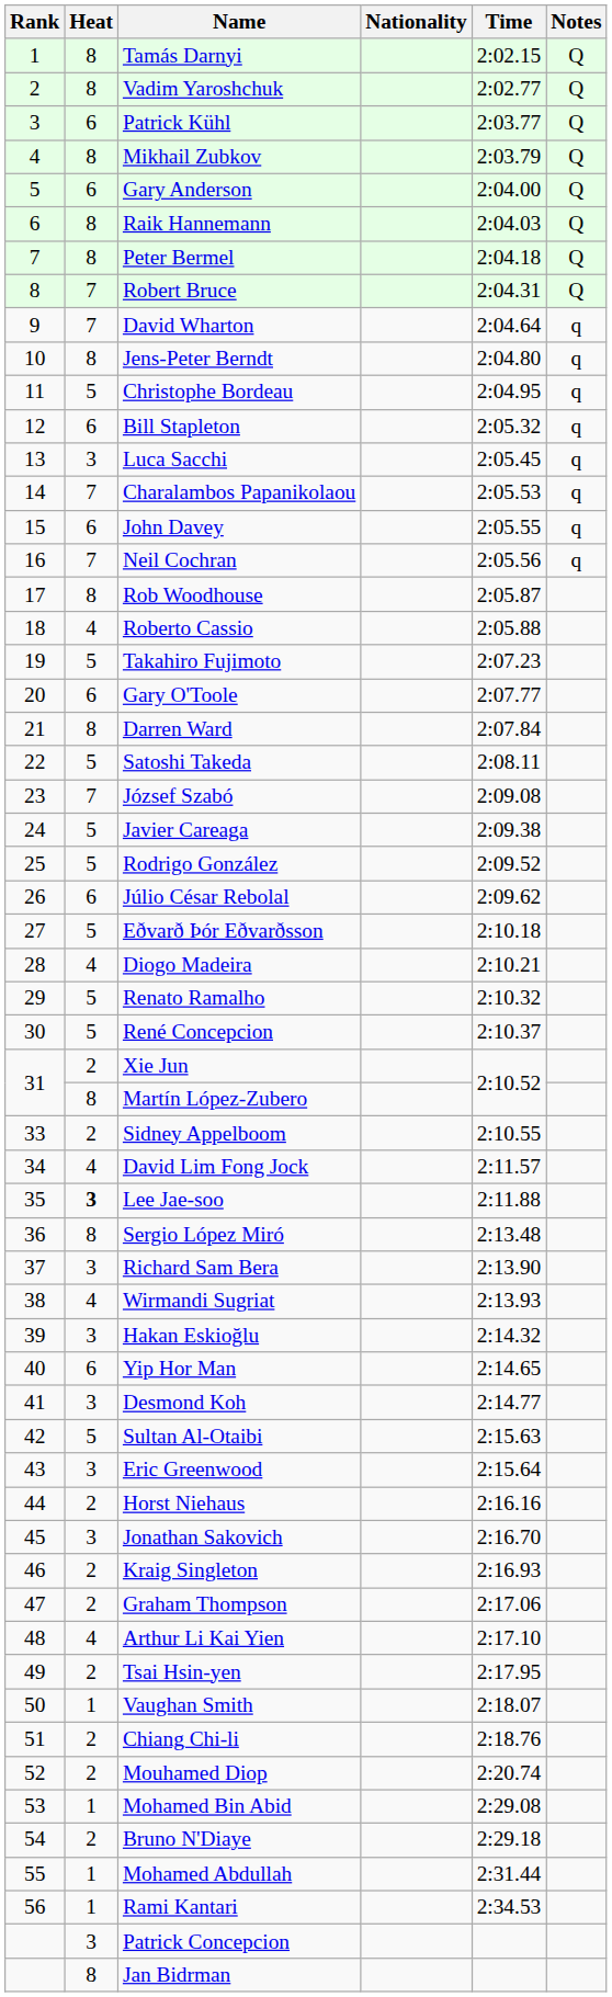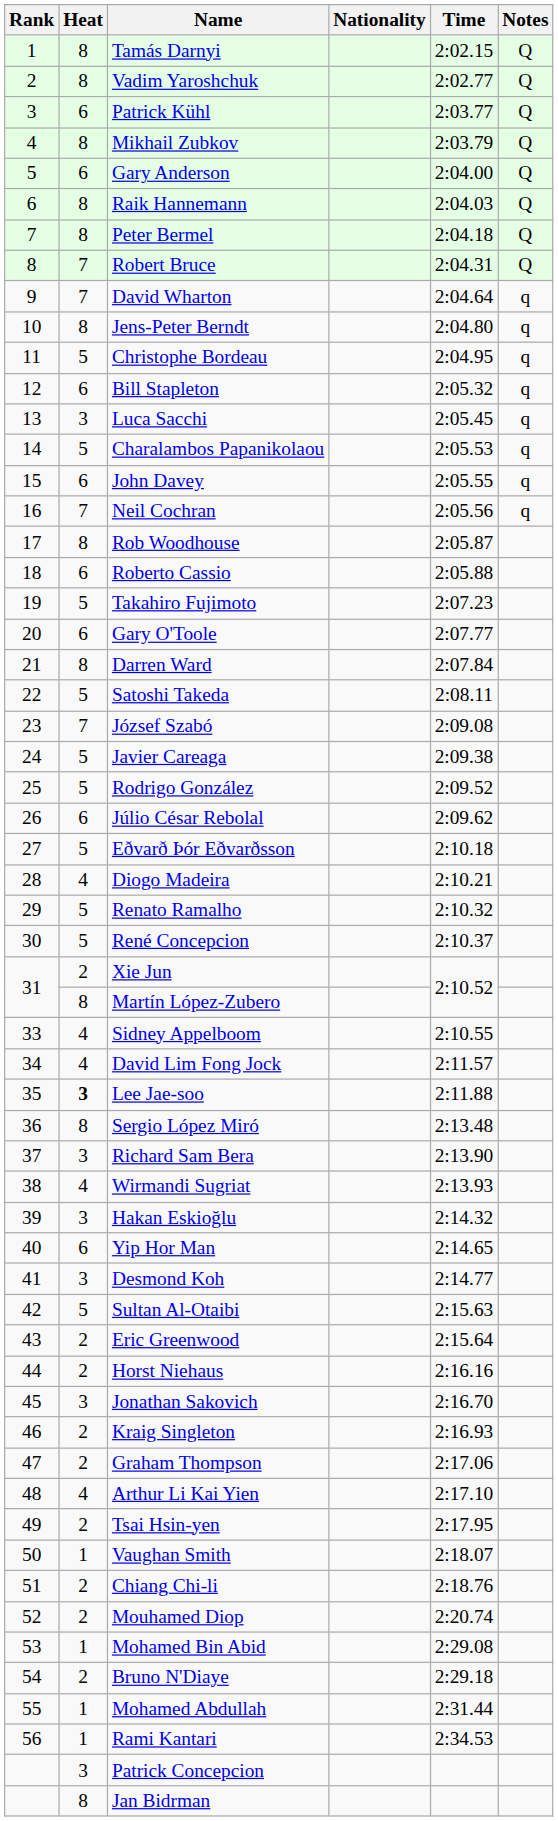 <table class="wikitable sortable" style="text-align:center">
 <tr>
 <th>Rank</th>
 <th>Heat</th>
 <th>Name</th>
 <th>Nationality</th>
 <th>Time</th>
 <th>Notes</th>
 </tr>
 <tr bgcolor=e5ffe5>
 <td>1</td>
 <td>8</td>
 <td align=left><a href='#'>Tamás Darnyi</a></td>
 <td align=left></td>
 <td>2:02.15</td>
 <td>Q</td>
 </tr>
 <tr bgcolor=e5ffe5>
 <td>2</td>
 <td>8</td>
 <td align=left><a href='#'>Vadim Yaroshchuk</a></td>
 <td align=left></td>
 <td>2:02.77</td>
 <td>Q</td>
 </tr>
 <tr bgcolor=e5ffe5>
 <td>3</td>
 <td>6</td>
 <td align=left><a href='#'>Patrick Kühl</a></td>
 <td align=left></td>
 <td>2:03.77</td>
 <td>Q</td>
 </tr>
 <tr bgcolor=e5ffe5>
 <td>4</td>
 <td>8</td>
 <td align=left><a href='#'>Mikhail Zubkov</a></td>
 <td align=left></td>
 <td>2:03.79</td>
 <td>Q</td>
 </tr>
 <tr bgcolor=e5ffe5>
 <td>5</td>
 <td>6</td>
 <td align=left><a href='#'>Gary Anderson</a></td>
 <td align=left></td>
 <td>2:04.00</td>
 <td>Q</td>
 </tr>
 <tr bgcolor=e5ffe5>
 <td>6</td>
 <td>8</td>
 <td align=left><a href='#'>Raik Hannemann</a></td>
 <td align=left></td>
 <td>2:04.03</td>
 <td>Q</td>
 </tr>
 <tr bgcolor=e5ffe5>
 <td>7</td>
 <td>8</td>
 <td align=left><a href='#'>Peter Bermel</a></td>
 <td align=left></td>
 <td>2:04.18</td>
 <td>Q</td>
 </tr>
 <tr bgcolor=e5ffe5>
 <td>8</td>
 <td>7</td>
 <td align=left><a href='#'>Robert Bruce</a></td>
 <td align=left></td>
 <td>2:04.31</td>
 <td>Q</td>
 </tr>
 <tr>
 <td>9</td>
 <td>7</td>
 <td align=left><a href='#'>David Wharton</a></td>
 <td align=left></td>
 <td>2:04.64</td>
 <td>q</td>
 </tr>
 <tr>
 <td>10</td>
 <td>8</td>
 <td align=left><a href='#'>Jens-Peter Berndt</a></td>
 <td align=left></td>
 <td>2:04.80</td>
 <td>q</td>
 </tr>
 <tr>
 <td>11</td>
 <td>5</td>
 <td align=left><a href='#'>Christophe Bordeau</a></td>
 <td align=left></td>
 <td>2:04.95</td>
 <td>q</td>
 </tr>
 <tr>
 <td>12</td>
 <td>6</td>
 <td align=left><a href='#'>Bill Stapleton</a></td>
 <td align=left></td>
 <td>2:05.32</td>
 <td>q</td>
 </tr>
 <tr>
 <td>13</td>
 <td>3</td>
 <td align=left><a href='#'>Luca Sacchi</a></td>
 <td align=left></td>
 <td>2:05.45</td>
 <td>q</td>
 </tr>
 <tr>
 <td>14</td>
-<td>7</td>
+<td>5</td>
 <td align=left><a href='#'>Charalambos Papanikolaou</a></td>
 <td align=left></td>
 <td>2:05.53</td>
 <td>q</td>
 </tr>
 <tr>
 <td>15</td>
 <td>6</td>
 <td align=left><a href='#'>John Davey</a></td>
 <td align=left></td>
 <td>2:05.55</td>
 <td>q</td>
 </tr>
 <tr>
 <td>16</td>
 <td>7</td>
 <td align=left><a href='#'>Neil Cochran</a></td>
 <td align=left></td>
 <td>2:05.56</td>
 <td>q</td>
 </tr>
 <tr>
 <td>17</td>
 <td>8</td>
 <td align=left><a href='#'>Rob Woodhouse</a></td>
 <td align=left></td>
 <td>2:05.87</td>
 <td></td>
 </tr>
 <tr>
 <td>18</td>
-<td>4</td>
+<td>6</td>
 <td align=left><a href='#'>Roberto Cassio</a></td>
 <td align=left></td>
 <td>2:05.88</td>
 <td></td>
 </tr>
 <tr>
 <td>19</td>
 <td>5</td>
 <td align=left><a href='#'>Takahiro Fujimoto</a></td>
 <td align=left></td>
 <td>2:07.23</td>
 <td></td>
 </tr>
 <tr>
 <td>20</td>
 <td>6</td>
 <td align=left><a href='#'>Gary O'Toole</a></td>
 <td align=left></td>
 <td>2:07.77</td>
 <td></td>
 </tr>
 <tr>
 <td>21</td>
 <td>8</td>
 <td align=left><a href='#'>Darren Ward</a></td>
 <td align=left></td>
 <td>2:07.84</td>
 <td></td>
 </tr>
 <tr>
 <td>22</td>
 <td>5</td>
 <td align=left><a href='#'>Satoshi Takeda</a></td>
 <td align=left></td>
 <td>2:08.11</td>
 <td></td>
 </tr>
 <tr>
 <td>23</td>
 <td>7</td>
 <td align=left><a href='#'>József Szabó</a></td>
 <td align=left></td>
 <td>2:09.08</td>
 <td></td>
 </tr>
 <tr>
 <td>24</td>
 <td>5</td>
 <td align=left><a href='#'>Javier Careaga</a></td>
 <td align=left></td>
 <td>2:09.38</td>
 <td></td>
 </tr>
 <tr>
 <td>25</td>
 <td>5</td>
 <td align=left><a href='#'>Rodrigo González</a></td>
 <td align=left></td>
 <td>2:09.52</td>
 <td></td>
 </tr>
 <tr>
 <td>26</td>
 <td>6</td>
 <td align=left><a href='#'>Júlio César Rebolal</a></td>
 <td align=left></td>
 <td>2:09.62</td>
 <td></td>
 </tr>
 <tr>
 <td>27</td>
 <td>5</td>
 <td align=left><a href='#'>Eðvarð Þór Eðvarðsson</a></td>
 <td align=left></td>
 <td>2:10.18</td>
 <td></td>
 </tr>
 <tr>
 <td>28</td>
 <td>4</td>
 <td align=left><a href='#'>Diogo Madeira</a></td>
 <td align=left></td>
 <td>2:10.21</td>
 <td></td>
 </tr>
 <tr>
 <td>29</td>
 <td>5</td>
 <td align=left><a href='#'>Renato Ramalho</a></td>
 <td align=left></td>
 <td>2:10.32</td>
 <td></td>
 </tr>
 <tr>
 <td>30</td>
 <td>5</td>
 <td align=left><a href='#'>René Concepcion</a></td>
 <td align=left></td>
 <td>2:10.37</td>
 <td></td>
 </tr>
 <tr>
 <td rowspan=2>31</td>
 <td>2</td>
 <td align=left><a href='#'>Xie Jun</a></td>
 <td align=left></td>
 <td rowspan=2>2:10.52</td>
 <td></td>
 </tr>
 <tr>
 <td>8</td>
 <td align=left><a href='#'>Martín López-Zubero</a></td>
 <td align=left></td>
 <td></td>
 </tr>
 <tr>
 <td>33</td>
-<td>2</td>
+<td>4</td>
 <td align=left><a href='#'>Sidney Appelboom</a></td>
 <td align=left></td>
 <td>2:10.55</td>
 <td></td>
 </tr>
 <tr>
 <td>34</td>
 <td>4</td>
 <td align=left><a href='#'>David Lim Fong Jock</a></td>
 <td align=left></td>
 <td>2:11.57</td>
 <td></td>
 </tr>
 <tr>
 <td>35</td>
 <td><strong>3</strong></td>
 <td align=left><a href='#'>Lee Jae-soo</a></td>
 <td align=left></td>
 <td>2:11.88</td>
 <td></td>
 </tr>
 <tr>
 <td>36</td>
 <td>8</td>
 <td align=left><a href='#'>Sergio López Miró</a></td>
 <td align=left></td>
 <td>2:13.48</td>
 <td></td>
 </tr>
 <tr>
 <td>37</td>
 <td>3</td>
 <td align=left><a href='#'>Richard Sam Bera</a></td>
 <td align=left></td>
 <td>2:13.90</td>
 <td></td>
 </tr>
 <tr>
 <td>38</td>
 <td>4</td>
 <td align=left><a href='#'>Wirmandi Sugriat</a></td>
 <td align=left></td>
 <td>2:13.93</td>
 <td></td>
 </tr>
 <tr>
 <td>39</td>
 <td>3</td>
 <td align=left><a href='#'>Hakan Eskioğlu</a></td>
 <td align=left></td>
 <td>2:14.32</td>
 <td></td>
 </tr>
 <tr>
 <td>40</td>
 <td>6</td>
 <td align=left><a href='#'>Yip Hor Man</a></td>
 <td align=left></td>
 <td>2:14.65</td>
 <td></td>
 </tr>
 <tr>
 <td>41</td>
 <td>3</td>
 <td align=left><a href='#'>Desmond Koh</a></td>
 <td align=left></td>
 <td>2:14.77</td>
 <td></td>
 </tr>
 <tr>
 <td>42</td>
 <td>5</td>
 <td align=left><a href='#'>Sultan Al-Otaibi</a></td>
 <td align=left></td>
 <td>2:15.63</td>
 <td></td>
 </tr>
 <tr>
 <td>43</td>
-<td>3</td>
+<td>2</td>
 <td align=left><a href='#'>Eric Greenwood</a></td>
 <td align=left></td>
 <td>2:15.64</td>
 <td></td>
 </tr>
 <tr>
 <td>44</td>
 <td>2</td>
 <td align=left><a href='#'>Horst Niehaus</a></td>
 <td align=left></td>
 <td>2:16.16</td>
 <td></td>
 </tr>
 <tr>
 <td>45</td>
 <td>3</td>
 <td align=left><a href='#'>Jonathan Sakovich</a></td>
 <td align=left></td>
 <td>2:16.70</td>
 <td></td>
 </tr>
 <tr>
 <td>46</td>
 <td>2</td>
 <td align=left><a href='#'>Kraig Singleton</a></td>
 <td align=left></td>
 <td>2:16.93</td>
 <td></td>
 </tr>
 <tr>
 <td>47</td>
 <td>2</td>
 <td align=left><a href='#'>Graham Thompson</a></td>
 <td align=left></td>
 <td>2:17.06</td>
 <td></td>
 </tr>
 <tr>
 <td>48</td>
 <td>4</td>
 <td align=left><a href='#'>Arthur Li Kai Yien</a></td>
 <td align=left></td>
 <td>2:17.10</td>
 <td></td>
 </tr>
 <tr>
 <td>49</td>
 <td>2</td>
 <td align=left><a href='#'>Tsai Hsin-yen</a></td>
 <td align=left></td>
 <td>2:17.95</td>
 <td></td>
 </tr>
 <tr>
 <td>50</td>
 <td>1</td>
 <td align=left><a href='#'>Vaughan Smith</a></td>
 <td align=left></td>
 <td>2:18.07</td>
 <td></td>
 </tr>
 <tr>
 <td>51</td>
 <td>2</td>
 <td align=left><a href='#'>Chiang Chi-li</a></td>
 <td align=left></td>
 <td>2:18.76</td>
 <td></td>
 </tr>
 <tr>
 <td>52</td>
 <td>2</td>
 <td align=left><a href='#'>Mouhamed Diop</a></td>
 <td align=left></td>
 <td>2:20.74</td>
 <td></td>
 </tr>
 <tr>
 <td>53</td>
 <td>1</td>
 <td align=left><a href='#'>Mohamed Bin Abid</a></td>
 <td align=left></td>
 <td>2:29.08</td>
 <td></td>
 </tr>
 <tr>
 <td>54</td>
 <td>2</td>
 <td align=left><a href='#'>Bruno N'Diaye</a></td>
 <td align=left></td>
 <td>2:29.18</td>
 <td></td>
 </tr>
 <tr>
 <td>55</td>
 <td>1</td>
 <td align=left><a href='#'>Mohamed Abdullah</a></td>
 <td align=left></td>
 <td>2:31.44</td>
 <td></td>
 </tr>
 <tr>
 <td>56</td>
 <td>1</td>
 <td align=left><a href='#'>Rami Kantari</a></td>
 <td align=left></td>
 <td>2:34.53</td>
 <td></td>
 </tr>
 <tr>
 <td></td>
 <td>3</td>
 <td align=left><a href='#'>Patrick Concepcion</a></td>
 <td align=left></td>
 <td></td>
 <td></td>
 </tr>
 <tr>
 <td></td>
 <td>8</td>
 <td align=left><a href='#'>Jan Bidrman</a></td>
 <td align=left></td>
 <td></td>
 <td></td>
 </tr>
 </table>
